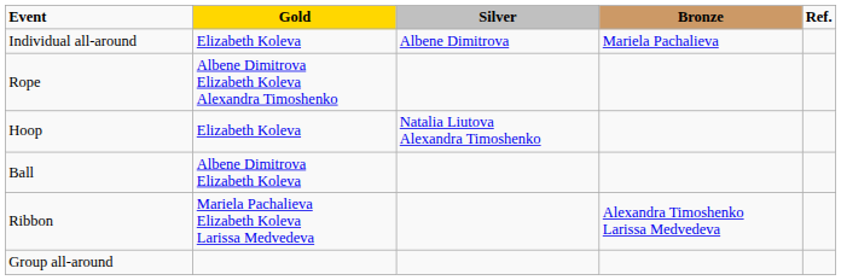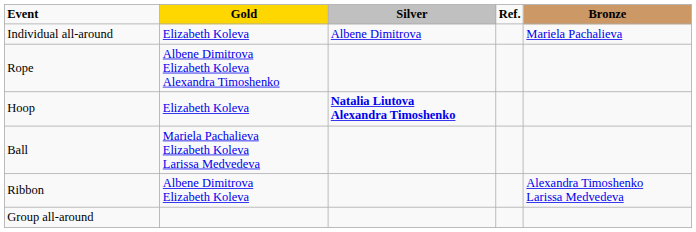 <table class="wikitable">
 <tr>
 <td style="width:12em;"><strong>Event</strong></td>
 <td style="text-align:center; background:gold; width:13em;"><strong>Gold</strong></td>
 <td style="text-align:center; background:silver; width:13em;"><strong>Silver</strong></td>
+<td style="width:1em;"><strong>Ref.</strong></td>
 <td style="text-align:center; background:#c96; width:13em;"><strong>Bronze</strong></td>
-<td style="width:1em;"><strong>Ref.</strong></td>
 </tr>
 <tr>
 <td>Individual all-around</td>
 <td> <a href='#'>Elizabeth Koleva</a></td>
 <td> <a href='#'>Albene Dimitrova</a></td>
+<td></td>
 <td> <a href='#'>Mariela Pachalieva</a></td>
-<td></td>
 </tr>
 <tr>
 <td>Rope</td>
 <td> <a href='#'>Albene Dimitrova</a><br> <a href='#'>Elizabeth Koleva</a><br> <a href='#'>Alexandra Timoshenko</a></td>
 <td></td>
 <td></td>
 <td></td>
 </tr>
 <tr>
 <td>Hoop</td>
 <td> <a href='#'>Elizabeth Koleva</a></td>
-<td> <a href='#'>Natalia Liutova</a><br> <a href='#'>Alexandra Timoshenko</a></td>
+<td><strong> <a href='#'>Natalia Liutova</a><br> <a href='#'>Alexandra Timoshenko</a></strong></td>
 <td></td>
 <td></td>
 </tr>
 <tr>
 <td>Ball</td>
-<td> <a href='#'>Albene Dimitrova</a><br> <a href='#'>Elizabeth Koleva</a></td>
+<td> <a href='#'>Mariela Pachalieva</a><br> <a href='#'>Elizabeth Koleva</a><br> <a href='#'>Larissa Medvedeva</a></td>
 <td></td>
 <td></td>
 <td></td>
 </tr>
 <tr>
 <td>Ribbon</td>
-<td> <a href='#'>Mariela Pachalieva</a><br> <a href='#'>Elizabeth Koleva</a><br> <a href='#'>Larissa Medvedeva</a></td>
+<td> <a href='#'>Albene Dimitrova</a><br> <a href='#'>Elizabeth Koleva</a></td>
+<td></td>
 <td></td>
 <td> <a href='#'>Alexandra Timoshenko</a><br> <a href='#'>Larissa Medvedeva</a></td>
-<td></td>
 </tr>
 <tr>
 <td>Group all-around</td>
 <td></td>
 <td></td>
 <td></td>
 <td></td>
 </tr>
 </table>
